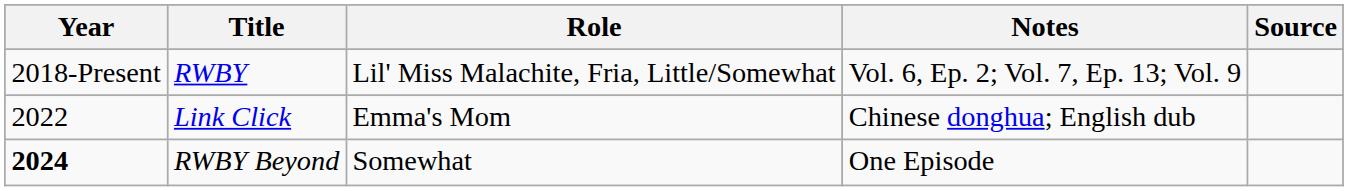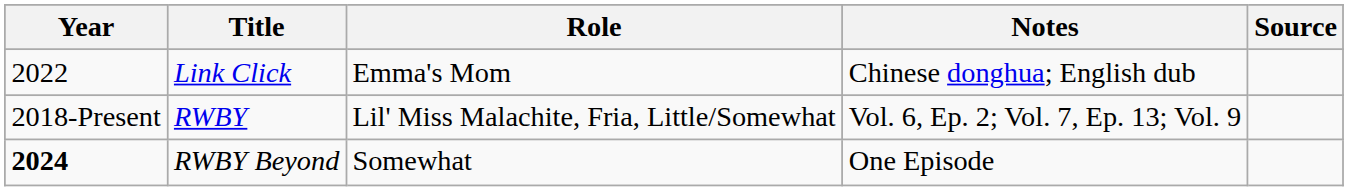 <table class="wikitable sortable plainrowheaders">
 <tr>
 <th>Year</th>
 <th>Title</th>
 <th>Role</th>
 <th class="unsortable">Notes</th>
 <th class="unsortable">Source</th>
 </tr>
 <tr>
+<td>2022</td>
+<td><em><a href='#'>Link Click</a></em></td>
+<td>Emma's Mom</td>
+<td>Chinese <a href='#'>donghua</a>; English dub</td>
+<td></td>
+</tr>
+<tr>
 <td>2018-Present</td>
 <td><em><a href='#'>RWBY</a></em></td>
 <td>Lil' Miss Malachite, Fria, Little/Somewhat</td>
 <td>Vol. 6, Ep. 2; Vol. 7, Ep. 13; Vol. 9</td>
-<td></td>
-</tr>
-<tr>
-<td>2022</td>
-<td><em><a href='#'>Link Click</a></em></td>
-<td>Emma's Mom</td>
-<td>Chinese <a href='#'>donghua</a>; English dub</td>
 <td></td>
 </tr>
 <tr>
 <td><strong>2024</strong></td>
 <td><em>RWBY Beyond</em></td>
 <td>Somewhat</td>
 <td>One Episode</td>
 </tr>
 </table>
